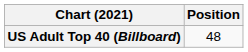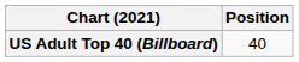 <table class="wikitable plainrowheaders" style="text-align:center">
 <tr>
 <th scope="col">Chart (2021)</th>
 <th scope="col">Position</th>
 </tr>
 <tr>
 <th scope="row">US Adult Top 40 (<em>Billboard</em>)</th>
-<td>48</td>
+<td>40</td>
 </tr>
 </table>
